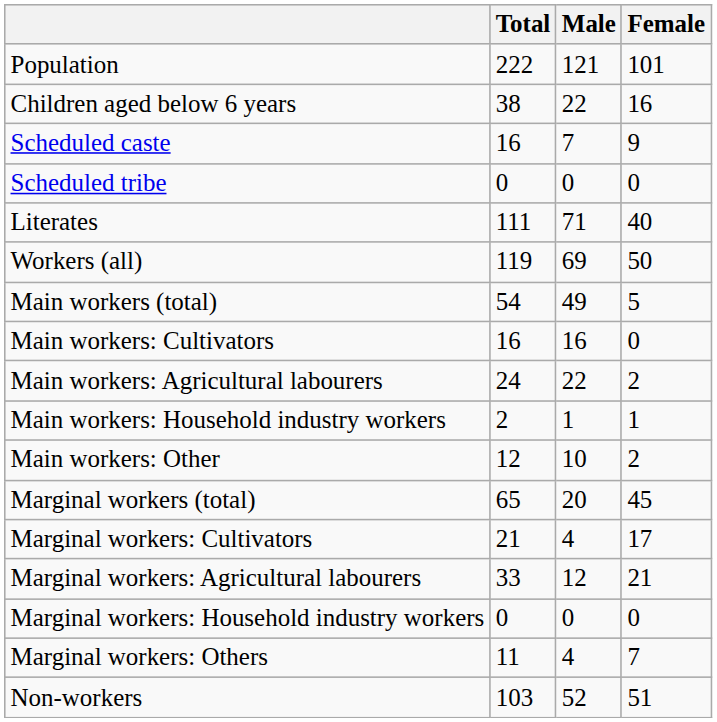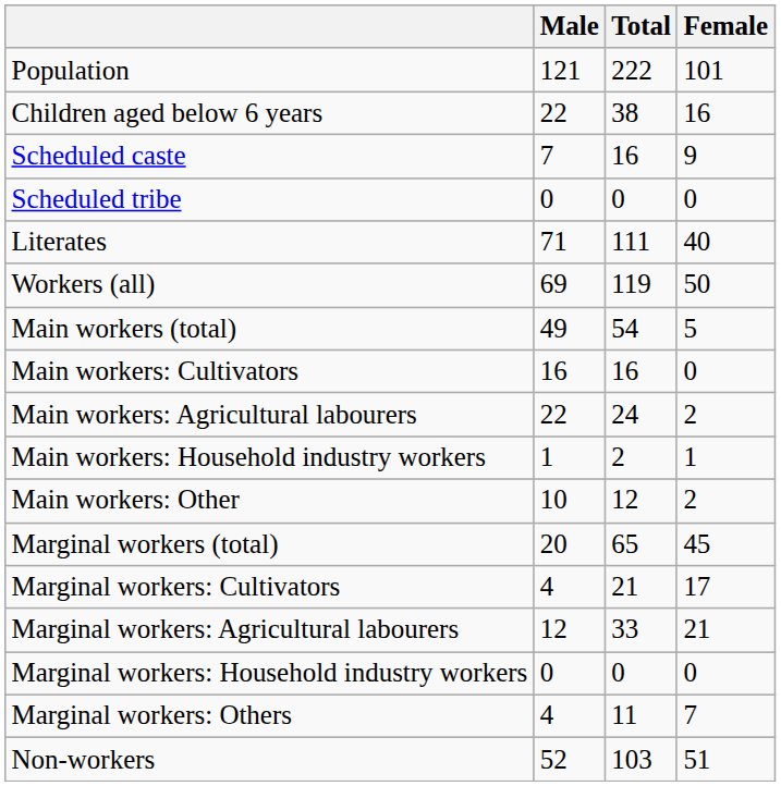 <table class="wikitable sortable">
 <tr>
 <th></th>
+<th>Male</th>
 <th>Total</th>
-<th>Male</th>
 <th>Female</th>
 </tr>
 <tr>
 <td>Population</td>
+<td>121</td>
 <td>222</td>
-<td>121</td>
 <td>101</td>
 </tr>
 <tr>
 <td>Children aged below 6 years</td>
+<td>22</td>
 <td>38</td>
-<td>22</td>
 <td>16</td>
 </tr>
 <tr>
 <td><a href='#'>Scheduled caste</a></td>
+<td>7</td>
 <td>16</td>
-<td>7</td>
 <td>9</td>
 </tr>
 <tr>
 <td><a href='#'>Scheduled tribe</a></td>
 <td>0</td>
 <td>0</td>
 <td>0</td>
 </tr>
 <tr>
 <td>Literates</td>
+<td>71</td>
 <td>111</td>
-<td>71</td>
 <td>40</td>
 </tr>
 <tr>
 <td>Workers (all)</td>
+<td>69</td>
 <td>119</td>
-<td>69</td>
 <td>50</td>
 </tr>
 <tr>
 <td>Main workers (total)</td>
+<td>49</td>
 <td>54</td>
-<td>49</td>
 <td>5</td>
 </tr>
 <tr>
 <td>Main workers: Cultivators</td>
 <td>16</td>
 <td>16</td>
 <td>0</td>
 </tr>
 <tr>
 <td>Main workers: Agricultural labourers</td>
+<td>22</td>
 <td>24</td>
-<td>22</td>
 <td>2</td>
 </tr>
 <tr>
 <td>Main workers: Household industry workers</td>
+<td>1</td>
 <td>2</td>
-<td>1</td>
 <td>1</td>
 </tr>
 <tr>
 <td>Main workers: Other</td>
+<td>10</td>
 <td>12</td>
-<td>10</td>
 <td>2</td>
 </tr>
 <tr>
 <td>Marginal workers (total)</td>
+<td>20</td>
 <td>65</td>
-<td>20</td>
 <td>45</td>
 </tr>
 <tr>
 <td>Marginal workers: Cultivators</td>
+<td>4</td>
 <td>21</td>
-<td>4</td>
 <td>17</td>
 </tr>
 <tr>
 <td>Marginal workers: Agricultural labourers</td>
+<td>12</td>
 <td>33</td>
-<td>12</td>
 <td>21</td>
 </tr>
 <tr>
 <td>Marginal workers: Household industry workers</td>
 <td>0</td>
 <td>0</td>
 <td>0</td>
 </tr>
 <tr>
 <td>Marginal workers: Others</td>
+<td>4</td>
 <td>11</td>
-<td>4</td>
 <td>7</td>
 </tr>
 <tr>
 <td>Non-workers</td>
+<td>52</td>
 <td>103</td>
-<td>52</td>
 <td>51</td>
 </tr>
 </table>
